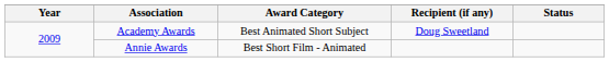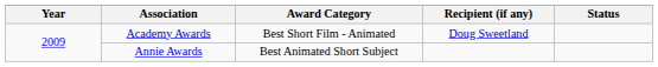 <table class="wikitable sortable" style="text-align: center">
 <tr>
 </tr>
 <tr>
 <th width="150"><strong>Year</strong></th>
 <th width="200"><strong>Association</strong></th>
 <th width="300"><strong>Award Category</strong></th>
 <th width="200"><strong>Recipient (if any)</strong></th>
 <th width="150"><strong>Status</strong></th>
 </tr>
 <tr>
 <td rowspan=2><a href='#'>2009</a></td>
 <td><a href='#'>Academy Awards</a></td>
-<td>Best Animated Short Subject</td>
+<td>Best Short Film - Animated</td>
 <td><a href='#'>Doug Sweetland</a></td>
 <td></td>
 </tr>
 <tr>
 <td><a href='#'>Annie Awards</a></td>
-<td>Best Short Film - Animated</td>
+<td>Best Animated Short Subject</td>
 <td></td>
 <td></td>
 </tr>
 </table>
